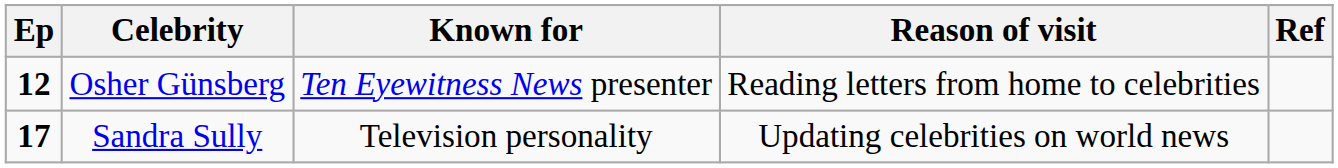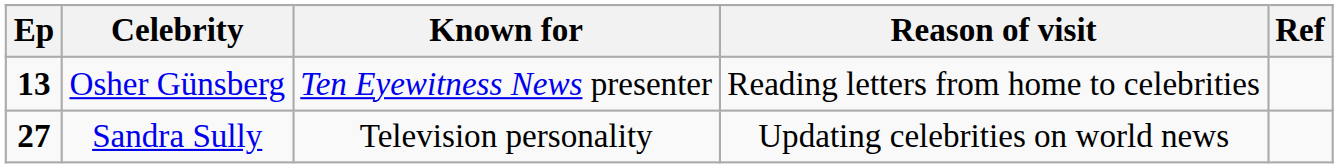 <table class="wikitable sortable" style="margin:auto; text-align:center;">
 <tr>
 <th scope="col">Ep</th>
 <th scope="col">Celebrity</th>
 <th scope="col">Known for</th>
 <th scope="col">Reason of visit</th>
 <th scope="col">Ref</th>
 </tr>
 <tr>
-<td><strong>12</strong></td>
+<td><strong>13</strong></td>
 <td><a href='#'>Osher Günsberg</a></td>
 <td><em><a href='#'>Ten Eyewitness News</a></em> presenter</td>
 <td>Reading letters from home to celebrities</td>
 <td></td>
 </tr>
 <tr>
-<td><strong>17</strong></td>
+<td><strong>27</strong></td>
 <td><a href='#'>Sandra Sully</a></td>
 <td>Television personality</td>
 <td>Updating celebrities on world news</td>
 <td></td>
 </tr>
 </table>
